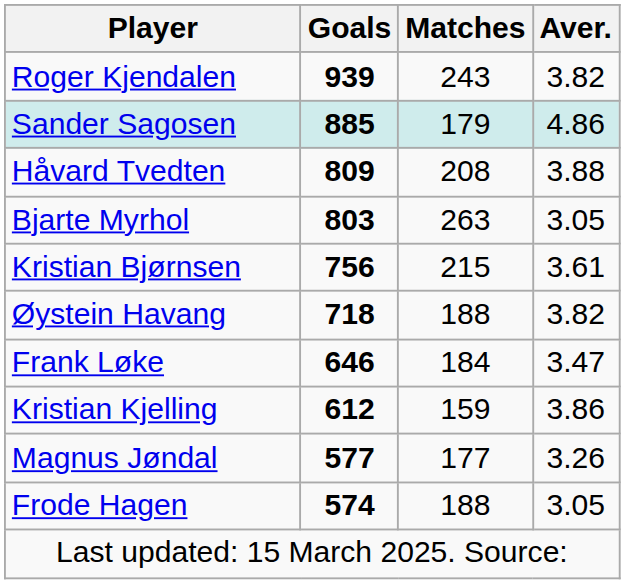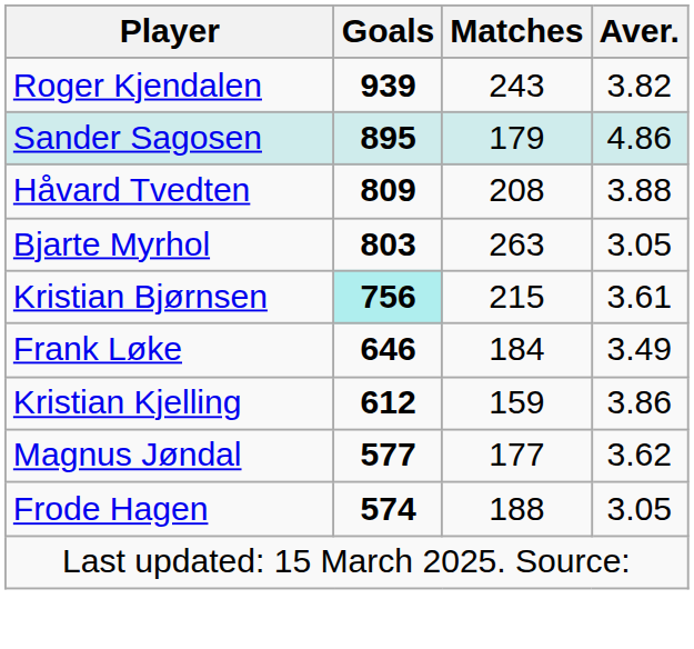 <table class="wikitable sortable static-row-numbers" style="text-align:center">
 <tr>
 <th width=150px>Player</th>
 <th>Goals</th>
 <th>Matches</th>
 <th>Aver.</th>
 </tr>
 <tr>
 <td align="left"><a href='#'>Roger Kjendalen</a></td>
 <td><strong>939</strong></td>
 <td>243</td>
 <td>3.82</td>
 </tr>
 <tr style="background:#CFECEC">
 <td align="left"><a href='#'>Sander Sagosen</a></td>
-<td><strong>885</strong></td>
+<td><strong>895</strong></td>
 <td>179</td>
 <td>4.86</td>
 </tr>
 <tr>
 <td align="left"><a href='#'>Håvard Tvedten</a></td>
 <td><strong>809</strong></td>
 <td>208</td>
 <td>3.88</td>
 </tr>
 <tr>
 <td align="left"><a href='#'>Bjarte Myrhol</a></td>
 <td><strong>803</strong></td>
 <td>263</td>
 <td>3.05</td>
 </tr>
 <tr>
 <td align="left"><a href='#'>Kristian Bjørnsen</a></td>
-<td><strong>756</strong></td>
+<td style="background: paleturquoise;"><strong>756</strong></td>
 <td>215</td>
 <td>3.61</td>
-</tr>
-<tr>
-<td align="left"><a href='#'>Øystein Havang</a></td>
-<td><strong>718</strong></td>
-<td>188</td>
-<td>3.82</td>
 </tr>
 <tr>
 <td align="left"><a href='#'>Frank Løke</a></td>
 <td><strong>646</strong></td>
 <td>184</td>
-<td>3.47</td>
+<td>3.49</td>
 </tr>
 <tr>
 <td align="left"><a href='#'>Kristian Kjelling</a></td>
 <td><strong>612</strong></td>
 <td>159</td>
 <td>3.86</td>
 </tr>
 <tr>
 <td align="left"><a href='#'>Magnus Jøndal</a></td>
 <td><strong>577</strong></td>
 <td>177</td>
-<td>3.26</td>
+<td>3.62</td>
 </tr>
 <tr>
 <td align="left"><a href='#'>Frode Hagen</a></td>
 <td><strong>574</strong></td>
 <td>188</td>
 <td>3.05</td>
 </tr>
 <tr class="sortbottom static-row-header">
 <td colspan=4>Last updated: 15 March 2025. Source:</td>
 </tr>
 </table>
